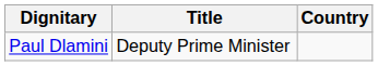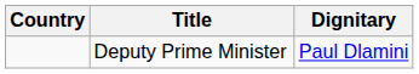 <table class="wikitable sortable">
 <tr>
+<th>Country</th>
+<th width="160px">Title</th>
 <th>Dignitary</th>
-<th width="160px">Title</th>
-<th>Country</th>
 </tr>
 <tr>
+<td></td>
+<td>Deputy Prime Minister</td>
 <td><a href='#'>Paul Dlamini</a></td>
-<td>Deputy Prime Minister</td>
-<td></td>
 </tr>
 </table>
